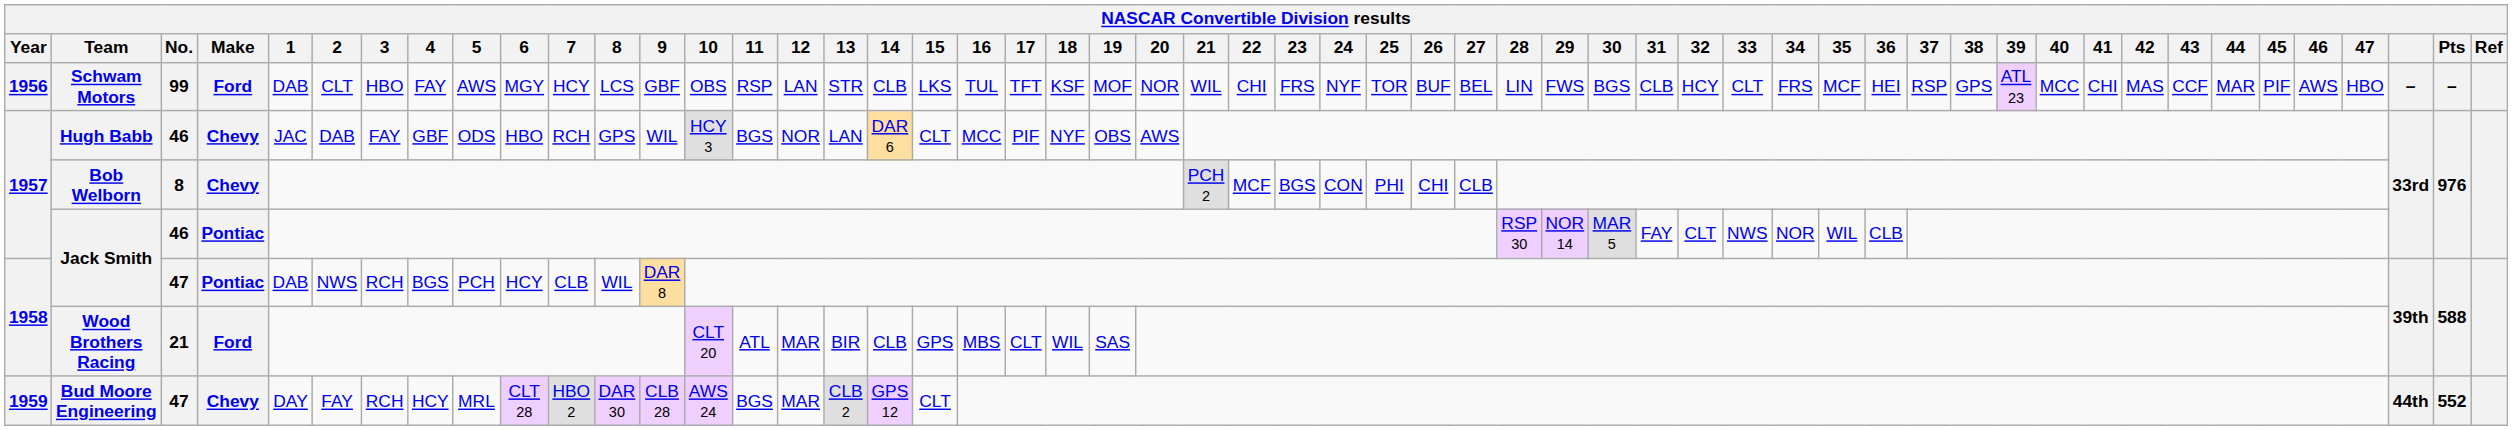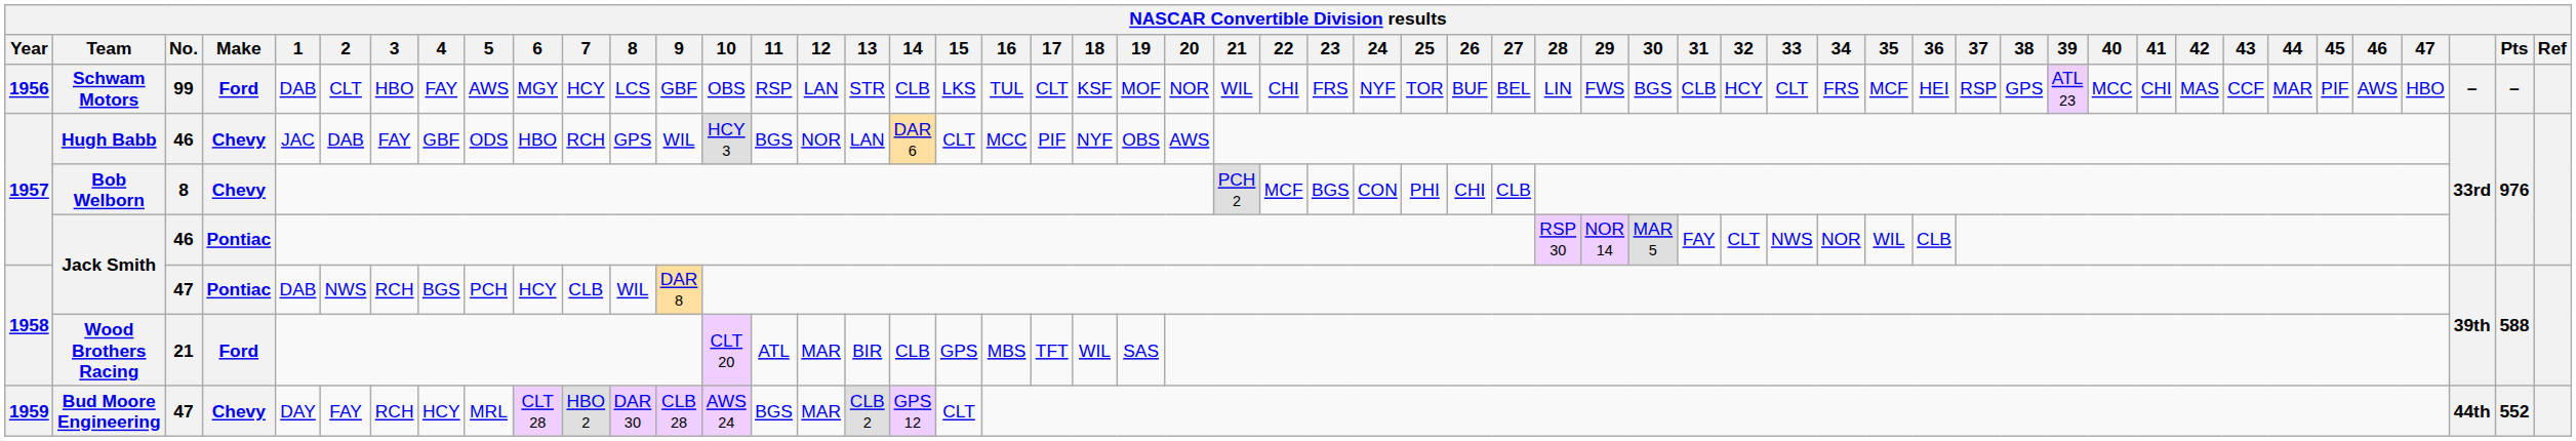 <table class="wikitable" style="text-align:center; font-size:75%">
 <tr>
 <th colspan=69><a href='#'>NASCAR Convertible Division</a> results</th>
 </tr>
 <tr>
 <th>Year</th>
 <th>Team</th>
 <th>No.</th>
 <th>Make</th>
 <th>1</th>
 <th>2</th>
 <th>3</th>
 <th>4</th>
 <th>5</th>
 <th>6</th>
 <th>7</th>
 <th>8</th>
 <th>9</th>
 <th>10</th>
 <th>11</th>
 <th>12</th>
 <th>13</th>
 <th>14</th>
 <th>15</th>
 <th>16</th>
 <th>17</th>
 <th>18</th>
 <th>19</th>
 <th>20</th>
 <th>21</th>
 <th>22</th>
 <th>23</th>
 <th>24</th>
 <th>25</th>
 <th>26</th>
 <th>27</th>
 <th>28</th>
 <th>29</th>
 <th>30</th>
 <th>31</th>
 <th>32</th>
 <th>33</th>
 <th>34</th>
 <th>35</th>
 <th>36</th>
 <th>37</th>
 <th>38</th>
 <th>39</th>
 <th>40</th>
 <th>41</th>
 <th>42</th>
 <th>43</th>
 <th>44</th>
 <th>45</th>
 <th>46</th>
 <th>47</th>
 <th></th>
 <th>Pts</th>
 <th>Ref</th>
 </tr>
 <tr>
 <th><a href='#'>1956</a></th>
 <th><a href='#'>Schwam Motors</a></th>
 <th>99</th>
 <th><a href='#'>Ford</a></th>
 <td><a href='#'>DAB</a></td>
 <td><a href='#'>CLT</a></td>
 <td><a href='#'>HBO</a></td>
 <td><a href='#'>FAY</a></td>
 <td><a href='#'>AWS</a></td>
 <td><a href='#'>MGY</a></td>
 <td><a href='#'>HCY</a></td>
 <td><a href='#'>LCS</a></td>
 <td><a href='#'>GBF</a></td>
 <td><a href='#'>OBS</a></td>
 <td><a href='#'>RSP</a></td>
 <td><a href='#'>LAN</a></td>
 <td><a href='#'>STR</a></td>
 <td><a href='#'>CLB</a></td>
 <td><a href='#'>LKS</a></td>
 <td><a href='#'>TUL</a></td>
-<td><a href='#'>TFT</a></td>
+<td><a href='#'>CLT</a></td>
 <td><a href='#'>KSF</a></td>
 <td><a href='#'>MOF</a></td>
 <td><a href='#'>NOR</a></td>
 <td><a href='#'>WIL</a></td>
 <td><a href='#'>CHI</a></td>
 <td><a href='#'>FRS</a></td>
 <td><a href='#'>NYF</a></td>
 <td><a href='#'>TOR</a></td>
 <td><a href='#'>BUF</a></td>
 <td><a href='#'>BEL</a></td>
 <td><a href='#'>LIN</a></td>
 <td><a href='#'>FWS</a></td>
 <td><a href='#'>BGS</a></td>
 <td><a href='#'>CLB</a></td>
 <td><a href='#'>HCY</a></td>
 <td><a href='#'>CLT</a></td>
 <td><a href='#'>FRS</a></td>
 <td><a href='#'>MCF</a></td>
 <td><a href='#'>HEI</a></td>
 <td><a href='#'>RSP</a></td>
 <td><a href='#'>GPS</a></td>
 <td style="background:#EFCFFF;"><a href='#'>ATL</a> <br><small>23</small></td>
 <td><a href='#'>MCC</a></td>
 <td><a href='#'>CHI</a></td>
 <td><a href='#'>MAS</a></td>
 <td><a href='#'>CCF</a></td>
 <td><a href='#'>MAR</a></td>
 <td><a href='#'>PIF</a></td>
 <td><a href='#'>AWS</a></td>
 <td><a href='#'>HBO</a></td>
 <th>–</th>
 <th>–</th>
 <th></th>
 </tr>
 <tr>
 <th rowspan=3><a href='#'>1957</a></th>
 <th><a href='#'>Hugh Babb</a></th>
 <th>46</th>
 <th><a href='#'>Chevy</a></th>
 <td><a href='#'>JAC</a></td>
 <td><a href='#'>DAB</a></td>
 <td><a href='#'>FAY</a></td>
 <td><a href='#'>GBF</a></td>
 <td><a href='#'>ODS</a></td>
 <td><a href='#'>HBO</a></td>
 <td><a href='#'>RCH</a></td>
 <td><a href='#'>GPS</a></td>
 <td><a href='#'>WIL</a></td>
 <td style="background:#DFDFDF;"><a href='#'>HCY</a> <br><small>3</small></td>
 <td><a href='#'>BGS</a></td>
 <td><a href='#'>NOR</a></td>
 <td><a href='#'>LAN</a></td>
 <td style="background:#FFDF9F;"><a href='#'>DAR</a> <br><small>6</small></td>
 <td><a href='#'>CLT</a></td>
 <td><a href='#'>MCC</a></td>
 <td><a href='#'>PIF</a></td>
 <td><a href='#'>NYF</a></td>
 <td><a href='#'>OBS</a></td>
 <td><a href='#'>AWS</a></td>
 <td colspan=27></td>
 <th rowspan=3>33rd</th>
 <th rowspan=3>976</th>
 <th rowspan=3></th>
 </tr>
 <tr>
 <th><a href='#'>Bob Welborn</a></th>
 <th>8</th>
 <th><a href='#'>Chevy</a></th>
 <td colspan=20></td>
 <td style="background:#DFDFDF;"><a href='#'>PCH</a> <br><small>2</small></td>
 <td><a href='#'>MCF</a></td>
 <td><a href='#'>BGS</a></td>
 <td><a href='#'>CON</a></td>
 <td><a href='#'>PHI</a></td>
 <td><a href='#'>CHI</a></td>
 <td><a href='#'>CLB</a></td>
 <td colspan=20></td>
 </tr>
 <tr>
 <th rowspan=2>Jack Smith</th>
 <th>46</th>
 <th><a href='#'>Pontiac</a></th>
 <td colspan=27></td>
 <td style="background:#EFCFFF;"><a href='#'>RSP</a> <br><small>30</small></td>
 <td style="background:#EFCFFF;"><a href='#'>NOR</a> <br><small>14</small></td>
 <td style="background:#DFDFDF;"><a href='#'>MAR</a> <br><small>5</small></td>
 <td><a href='#'>FAY</a></td>
 <td><a href='#'>CLT</a></td>
 <td><a href='#'>NWS</a></td>
 <td><a href='#'>NOR</a></td>
 <td><a href='#'>WIL</a></td>
 <td><a href='#'>CLB</a></td>
 <td colspan=11></td>
 </tr>
 <tr>
 <th rowspan=2><a href='#'>1958</a></th>
 <th>47</th>
 <th><a href='#'>Pontiac</a></th>
 <td><a href='#'>DAB</a></td>
 <td><a href='#'>NWS</a></td>
 <td><a href='#'>RCH</a></td>
 <td><a href='#'>BGS</a></td>
 <td><a href='#'>PCH</a></td>
 <td><a href='#'>HCY</a></td>
 <td><a href='#'>CLB</a></td>
 <td><a href='#'>WIL</a></td>
 <td style="background:#FFDF9F;"><a href='#'>DAR</a> <br><small>8</small></td>
 <td colspan=38></td>
 <th rowspan=2>39th</th>
 <th rowspan=2>588</th>
 <th rowspan=2></th>
 </tr>
 <tr>
 <th><a href='#'>Wood Brothers Racing</a></th>
 <th>21</th>
 <th><a href='#'>Ford</a></th>
 <td colspan=9></td>
 <td style="background:#EFCFFF;"><a href='#'>CLT</a> <br><small>20</small></td>
 <td><a href='#'>ATL</a></td>
 <td><a href='#'>MAR</a></td>
 <td><a href='#'>BIR</a></td>
 <td><a href='#'>CLB</a></td>
 <td><a href='#'>GPS</a></td>
 <td><a href='#'>MBS</a></td>
-<td><a href='#'>CLT</a></td>
+<td><a href='#'>TFT</a></td>
 <td><a href='#'>WIL</a></td>
 <td><a href='#'>SAS</a></td>
 <td colspan=28></td>
 </tr>
 <tr>
 <th><a href='#'>1959</a></th>
 <th><a href='#'>Bud Moore Engineering</a></th>
 <th>47</th>
 <th><a href='#'>Chevy</a></th>
 <td><a href='#'>DAY</a></td>
 <td><a href='#'>FAY</a></td>
 <td><a href='#'>RCH</a></td>
 <td><a href='#'>HCY</a></td>
 <td><a href='#'>MRL</a></td>
 <td style="background:#EFCFFF;"><a href='#'>CLT</a> <br><small>28</small></td>
 <td style="background:#DFDFDF;"><a href='#'>HBO</a> <br><small>2</small></td>
 <td style="background:#EFCFFF;"><a href='#'>DAR</a> <br><small>30</small></td>
 <td style="background:#EFCFFF;"><a href='#'>CLB</a> <br><small>28</small></td>
 <td style="background:#EFCFFF;"><a href='#'>AWS</a> <br><small>24</small></td>
 <td><a href='#'>BGS</a></td>
 <td><a href='#'>MAR</a></td>
 <td style="background:#DFDFDF;"><a href='#'>CLB</a> <br><small>2</small></td>
 <td style="background:#EFCFFF;"><a href='#'>GPS</a> <br><small>12</small></td>
 <td><a href='#'>CLT</a></td>
 <td colspan=32></td>
 <th>44th</th>
 <th>552</th>
 <th></th>
 </tr>
 </table>
